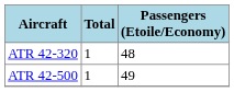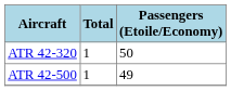 <table class="toccolours" border="1" cellpadding="3" style="border-collapse:collapse">
 <tr bgcolor=lightblue>
 <th>Aircraft</th>
 <th>Total</th>
 <th>Passengers<br>(Etoile/Economy)</th>
 </tr>
 <tr>
 <td><a href='#'>ATR 42-320</a></td>
 <td>1</td>
-<td>48</td>
+<td>50</td>
 </tr>
 <tr>
 <td><a href='#'>ATR 42-500</a></td>
 <td>1</td>
 <td>49</td>
 </tr>
 <tr>
 </tr>
 </table>
